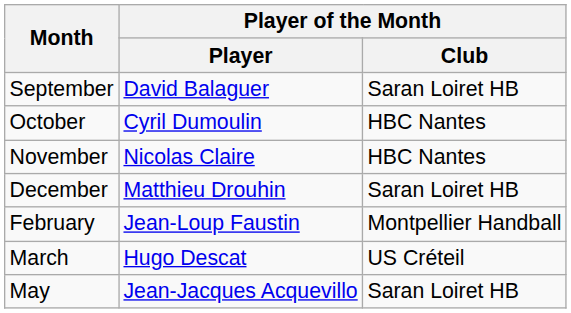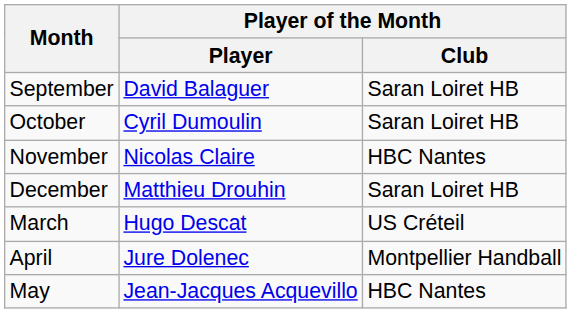 <table class="wikitable">
 <tr>
 <th rowspan="2">Month</th>
 <th colspan="2">Player of the Month</th>
 </tr>
 <tr>
 <th>Player</th>
 <th>Club</th>
 </tr>
 <tr>
 <td>September</td>
 <td> <a href='#'>David Balaguer</a></td>
 <td>Saran Loiret HB</td>
 </tr>
 <tr>
 <td>October</td>
 <td> <a href='#'>Cyril Dumoulin</a></td>
-<td>HBC Nantes</td>
+<td>Saran Loiret HB</td>
 </tr>
 <tr>
 <td>November</td>
 <td> <a href='#'>Nicolas Claire</a></td>
 <td>HBC Nantes</td>
 </tr>
 <tr>
 <td>December</td>
 <td> <a href='#'>Matthieu Drouhin</a></td>
 <td>Saran Loiret HB</td>
 </tr>
 <tr>
-<td>February</td>
-<td> <a href='#'>Jean-Loup Faustin</a></td>
-<td>Montpellier Handball</td>
-</tr>
-<tr>
 <td>March</td>
 <td> <a href='#'>Hugo Descat</a></td>
 <td>US Créteil</td>
 </tr>
 <tr>
+<td>April</td>
+<td> <a href='#'>Jure Dolenec</a></td>
+<td>Montpellier Handball</td>
+</tr>
+<tr>
 <td>May</td>
 <td> <a href='#'>Jean-Jacques Acquevillo</a></td>
-<td>Saran Loiret HB</td>
+<td>HBC Nantes</td>
 </tr>
 </table>
